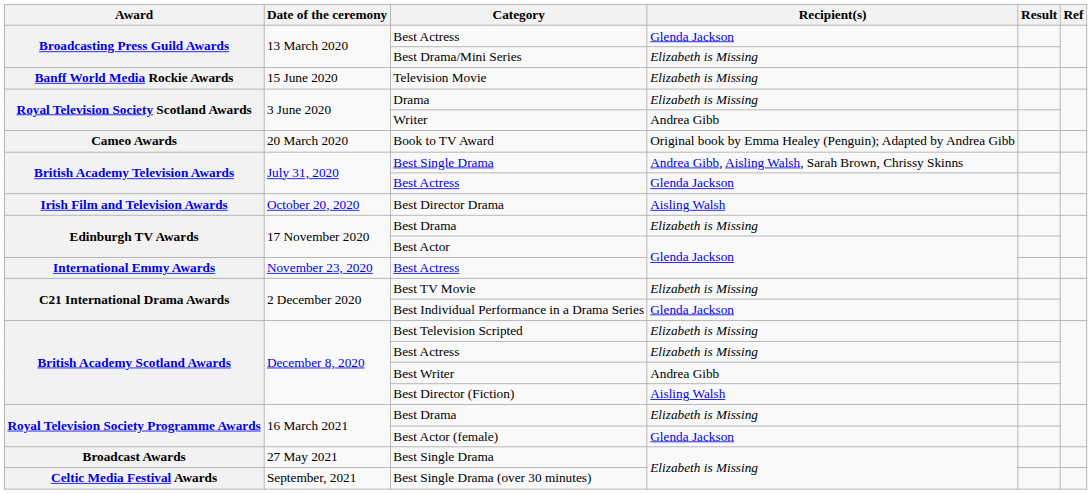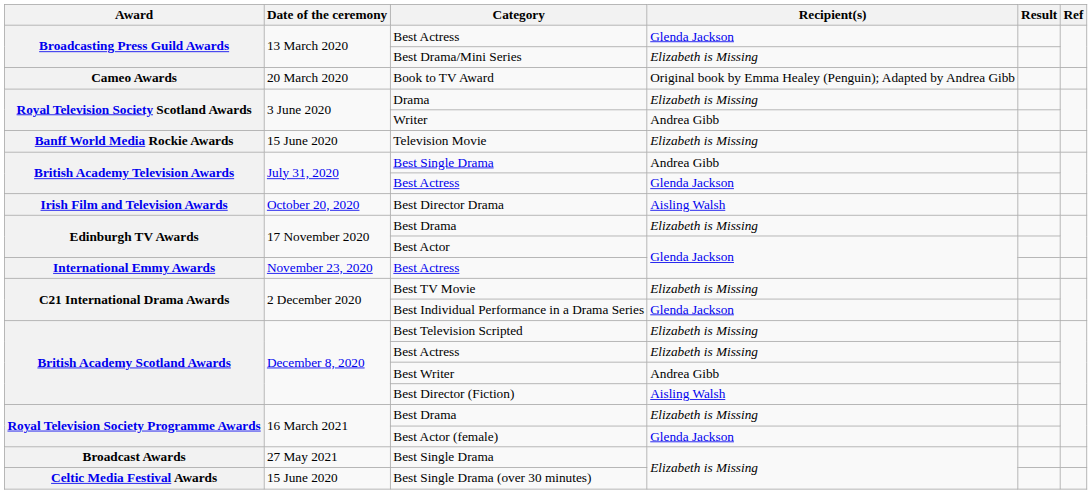 <table class="wikitable plainrowheaders">
 <tr>
 <th>Award</th>
 <th>Date of the ceremony</th>
 <th>Category</th>
 <th>Recipient(s)</th>
 <th>Result</th>
 <th>Ref</th>
 </tr>
 <tr>
 <th rowspan="2"><a href='#'>Broadcasting Press Guild Awards</a></th>
 <td rowspan="2">13 March 2020</td>
 <td>Best Actress</td>
 <td><a href='#'>Glenda Jackson</a></td>
 <td></td>
 <td rowspan="2"></td>
 </tr>
 <tr>
 <td>Best Drama/Mini Series</td>
 <td><em>Elizabeth is Missing</em></td>
 <td></td>
 </tr>
 <tr>
-<th><a href='#'>Banff World Media</a> Rockie Awards</th>
-<td>15 June 2020</td>
-<td>Television Movie</td>
-<td><em>Elizabeth is Missing</em></td>
+<th>Cameo Awards</th>
+<td>20 March 2020</td>
+<td>Book to TV Award</td>
+<td>Original book by Emma Healey (Penguin); Adapted by Andrea Gibb</td>
 <td></td>
 <td></td>
 </tr>
 <tr>
 <th rowspan="2"><a href='#'>Royal Television Society</a> Scotland Awards</th>
 <td rowspan="2">3 June 2020</td>
 <td>Drama</td>
 <td><em>Elizabeth is Missing</em></td>
 <td></td>
 <td rowspan="2"></td>
 </tr>
 <tr>
 <td>Writer</td>
 <td>Andrea Gibb</td>
 <td></td>
 </tr>
 <tr>
-<th>Cameo Awards</th>
-<td>20 March 2020</td>
-<td>Book to TV Award</td>
-<td>Original book by Emma Healey (Penguin); Adapted by Andrea Gibb</td>
+<th><a href='#'>Banff World Media</a> Rockie Awards</th>
+<td>15 June 2020</td>
+<td>Television Movie</td>
+<td><em>Elizabeth is Missing</em></td>
 <td></td>
 <td></td>
 </tr>
 <tr>
 <th rowspan="2"><a href='#'>British Academy Television Awards</a></th>
 <td rowspan="2"><a href='#'>July 31, 2020</a></td>
 <td><a href='#'>Best Single Drama</a></td>
-<td><a href='#'>Andrea Gibb</a>, <a href='#'>Aisling Walsh</a>, Sarah Brown, Chrissy Skinns</td>
+<td>Andrea Gibb</td>
 <td></td>
 <td rowspan="2"></td>
 </tr>
 <tr>
 <td><a href='#'>Best Actress</a></td>
 <td><a href='#'>Glenda Jackson</a></td>
 <td></td>
 </tr>
 <tr>
 <th><a href='#'>Irish Film and Television Awards</a></th>
 <td><a href='#'>October 20, 2020</a></td>
 <td>Best Director Drama</td>
 <td><a href='#'>Aisling Walsh</a></td>
 <td></td>
 <td></td>
 </tr>
 <tr>
 <th rowspan="2">Edinburgh TV Awards</th>
 <td rowspan="2">17 November 2020</td>
 <td>Best Drama</td>
 <td><em>Elizabeth is Missing</em></td>
 <td></td>
 <td rowspan="2"></td>
 </tr>
 <tr>
 <td>Best Actor</td>
 <td rowspan="2"><a href='#'>Glenda Jackson</a></td>
 <td></td>
 </tr>
 <tr>
 <th><a href='#'>International Emmy Awards</a></th>
 <td><a href='#'>November 23, 2020</a></td>
 <td><a href='#'>Best Actress</a></td>
 <td></td>
 <td></td>
 </tr>
 <tr>
 <th rowspan="2">C21 International Drama Awards</th>
 <td rowspan="2">2 December 2020</td>
 <td>Best TV Movie</td>
 <td><em>Elizabeth is Missing</em></td>
 <td></td>
 <td rowspan="2"></td>
 </tr>
 <tr>
 <td>Best Individual Performance in a Drama Series</td>
 <td><a href='#'>Glenda Jackson</a></td>
 <td></td>
 </tr>
 <tr>
 <th rowspan="4"><a href='#'>British Academy Scotland Awards</a></th>
 <td rowspan="4"><a href='#'>December 8, 2020</a></td>
 <td>Best Television Scripted</td>
 <td><em>Elizabeth is Missing</em></td>
 <td></td>
 <td rowspan="4"></td>
 </tr>
 <tr>
 <td>Best Actress</td>
 <td><em>Elizabeth is Missing</em></td>
 <td></td>
 </tr>
 <tr>
 <td>Best Writer</td>
 <td>Andrea Gibb</td>
 <td></td>
 </tr>
 <tr>
 <td>Best Director (Fiction)</td>
 <td><a href='#'>Aisling Walsh</a></td>
 <td></td>
 </tr>
 <tr>
 <th rowspan="2"><a href='#'>Royal Television Society Programme Awards</a></th>
 <td rowspan="2">16 March 2021</td>
 <td>Best Drama</td>
 <td><em>Elizabeth is Missing</em></td>
 <td></td>
 <td rowspan="2"></td>
 </tr>
 <tr>
 <td>Best Actor (female)</td>
 <td><a href='#'>Glenda Jackson</a></td>
 <td></td>
 </tr>
 <tr>
 <th>Broadcast Awards</th>
 <td>27 May 2021</td>
 <td>Best Single Drama</td>
 <td rowspan="2"><em>Elizabeth is Missing</em></td>
 <td></td>
 <td></td>
 </tr>
 <tr>
 <th><a href='#'>Celtic Media Festival</a> Awards</th>
-<td>September, 2021</td>
+<td>15 June 2020</td>
 <td>Best Single Drama (over 30 minutes)</td>
 <td></td>
 <td></td>
 </tr>
 </table>
